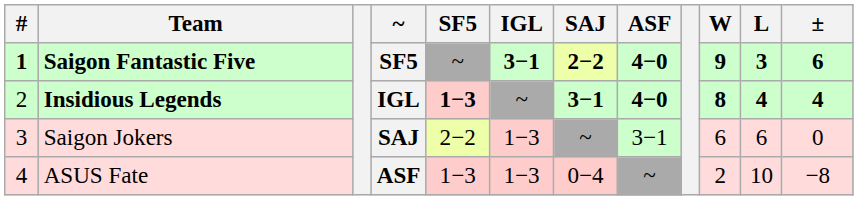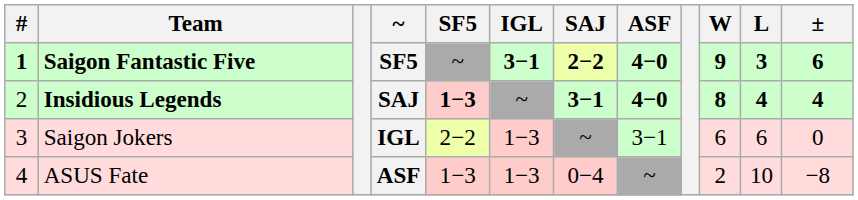 <table class="wikitable" style="font-size: 95%; text-align: center">
 <tr>
 <th width="15">#</th>
 <th style="width:200px;">Team</th>
 <th rowspan="5" style="width:5px;;"></th>
 <th>~</th>
 <th style="width:35px;" title="">SF5</th>
 <th style="width:35px;" title="">IGL</th>
 <th style="width:35px;" title="">SAJ</th>
 <th style="width:35px;" title="">ASF</th>
 <th rowspan="5" style="width:5px;;"></th>
 <th style="width:20px;" title="Wins">W</th>
 <th style="width:20px;" title="Losses">L</th>
 <th style="width:40px;">±</th>
 </tr>
 <tr style="background:#cfc;">
 <td><strong>1</strong></td>
 <td style="text-align: left"><strong> Saigon Fantastic Five</strong></td>
 <th>SF5</th>
 <td style="background-color:#aaaaaa">~</td>
 <td style="background-color:#ccffcc"><strong>3−1</strong></td>
 <td style="background-color:#efa"><strong>2−2</strong></td>
 <td style="background-color:#ccffcc"><strong>4−0</strong></td>
 <td><strong>9</strong></td>
 <td><strong>3</strong></td>
 <td><strong>6</strong></td>
 </tr>
 <tr style="background:#cfc;">
 <td>2</td>
 <td style="text-align: left"><strong> Insidious Legends</strong></td>
-<th>IGL</th>
+<th>SAJ</th>
 <td style="background-color:#ffcccc"><strong>1−3</strong></td>
 <td style="background-color:#aaaaaa">~</td>
 <td style="background-color:#ccffcc"><strong>3−1</strong></td>
 <td style="background-color:#ccffcc"><strong>4−0</strong></td>
 <td><strong>8</strong></td>
 <td><strong>4</strong></td>
 <td><strong>4</strong></td>
 </tr>
 <tr style="background:#ffdbdb;">
 <td>3</td>
 <td style="text-align: left"> Saigon Jokers</td>
-<th>SAJ</th>
+<th>IGL</th>
 <td style="background-color:#efa">2−2</td>
 <td style="background-color:#ffcccc">1−3</td>
 <td style="background-color:#aaaaaa">~</td>
 <td style="background-color:#ccffcc">3−1</td>
 <td>6</td>
 <td>6</td>
 <td>0</td>
 </tr>
 <tr style="background:#ffdbdb;">
 <td>4</td>
 <td style="text-align: left"> ASUS Fate</td>
 <th>ASF</th>
 <td style="background-color:#ffcccc">1−3</td>
 <td style="background-color:#ffcccc">1−3</td>
 <td style="background-color:#ffcccc">0−4</td>
 <td style="background-color:#aaaaaa">~</td>
 <td>2</td>
 <td>10</td>
 <td>−8</td>
 </tr>
 </table>
